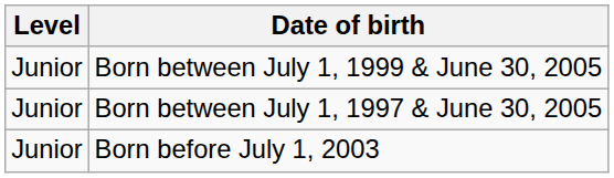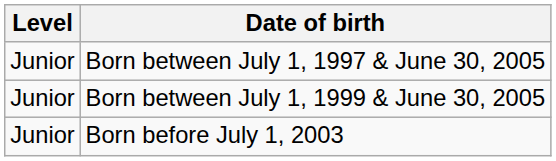 <table class="wikitable unsortable" style="text-align:left">
 <tr>
 <th scope="col">Level</th>
 <th scope="col">Date of birth</th>
 </tr>
 <tr>
 <td>Junior <em></em></td>
-<td>Born between July 1, 1999 & June 30, 2005</td>
+<td>Born between July 1, 1997 & June 30, 2005</td>
 </tr>
 <tr>
 <td>Junior <em></em></td>
-<td>Born between July 1, 1997 & June 30, 2005</td>
+<td>Born between July 1, 1999 & June 30, 2005</td>
 </tr>
 <tr>
 <td>Junior <em></em></td>
 <td>Born before July 1, 2003</td>
 </tr>
 </table>
